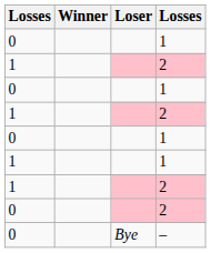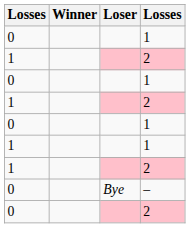 <table class=wikitable>
 <tr>
 <th>Losses</th>
 <th>Winner</th>
 <th>Loser</th>
 <th>Losses</th>
 </tr>
 <tr>
 <td>0</td>
 <td></td>
 <td></td>
 <td>1</td>
 </tr>
 <tr>
 <td>1</td>
 <td></td>
 <td bgcolor=pink></td>
 <td bgcolor=pink>2</td>
 </tr>
 <tr>
 <td>0</td>
 <td></td>
 <td></td>
 <td>1</td>
 </tr>
 <tr>
 <td>1</td>
 <td></td>
 <td bgcolor=pink></td>
 <td bgcolor=pink>2</td>
 </tr>
 <tr>
 <td>0</td>
 <td></td>
 <td></td>
 <td>1</td>
 </tr>
 <tr>
 <td>1</td>
 <td></td>
 <td></td>
 <td>1</td>
 </tr>
 <tr>
 <td>1</td>
 <td></td>
 <td bgcolor=pink></td>
 <td bgcolor=pink>2</td>
 </tr>
 <tr>
 <td>0</td>
 <td></td>
-<td bgcolor=pink></td>
-<td bgcolor=pink>2</td>
+<td><em>Bye</em></td>
+<td>–</td>
 </tr>
 <tr>
 <td>0</td>
 <td></td>
-<td><em>Bye</em></td>
-<td>–</td>
+<td bgcolor=pink></td>
+<td bgcolor=pink>2</td>
 </tr>
 </table>
